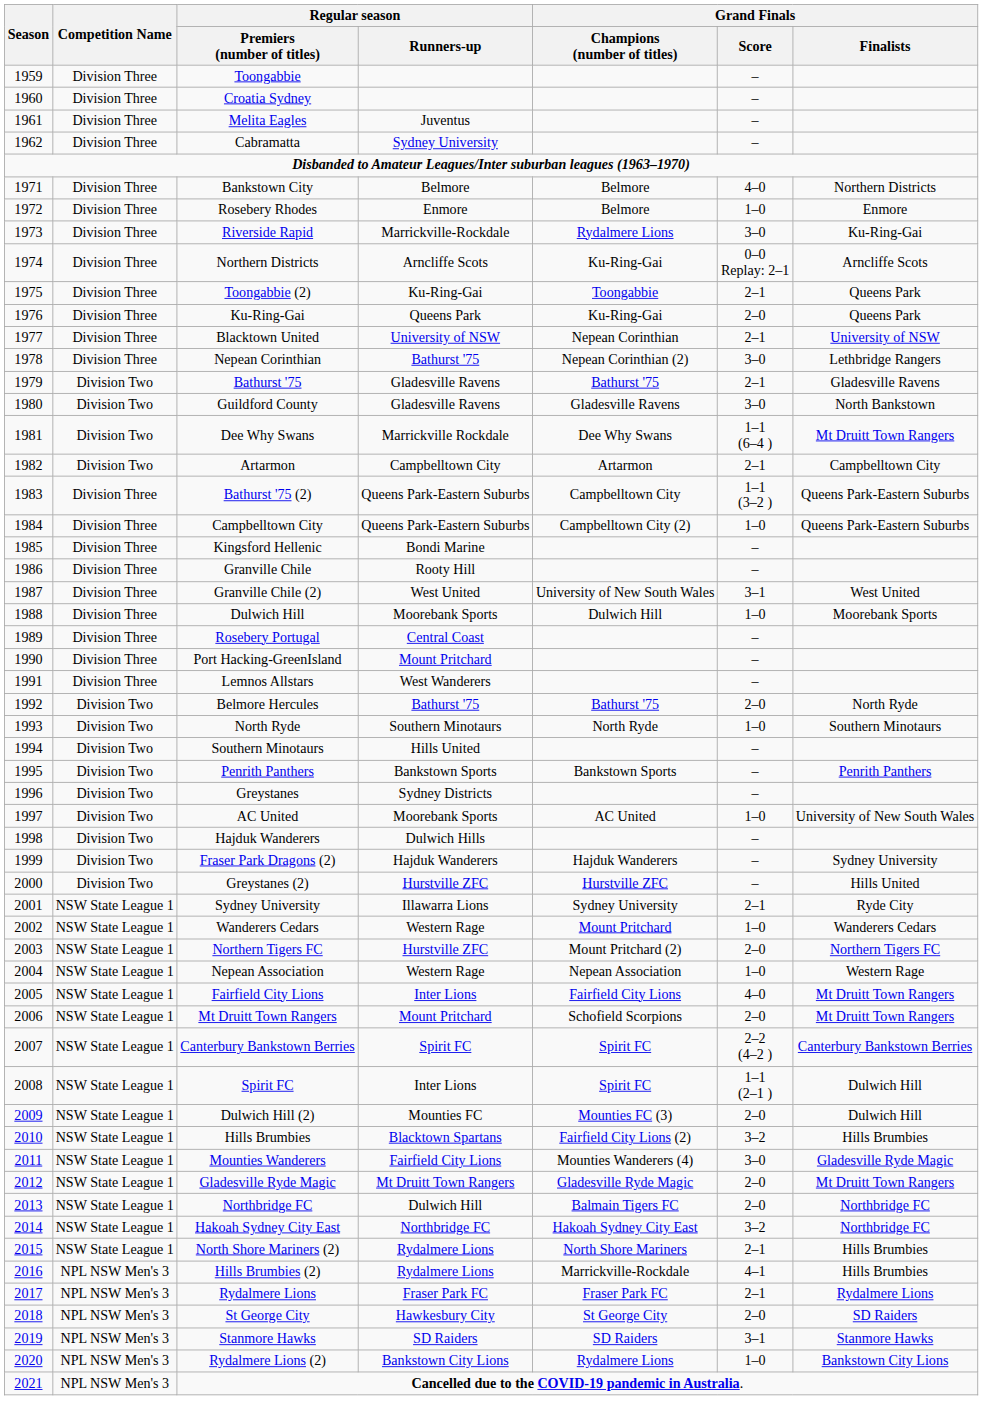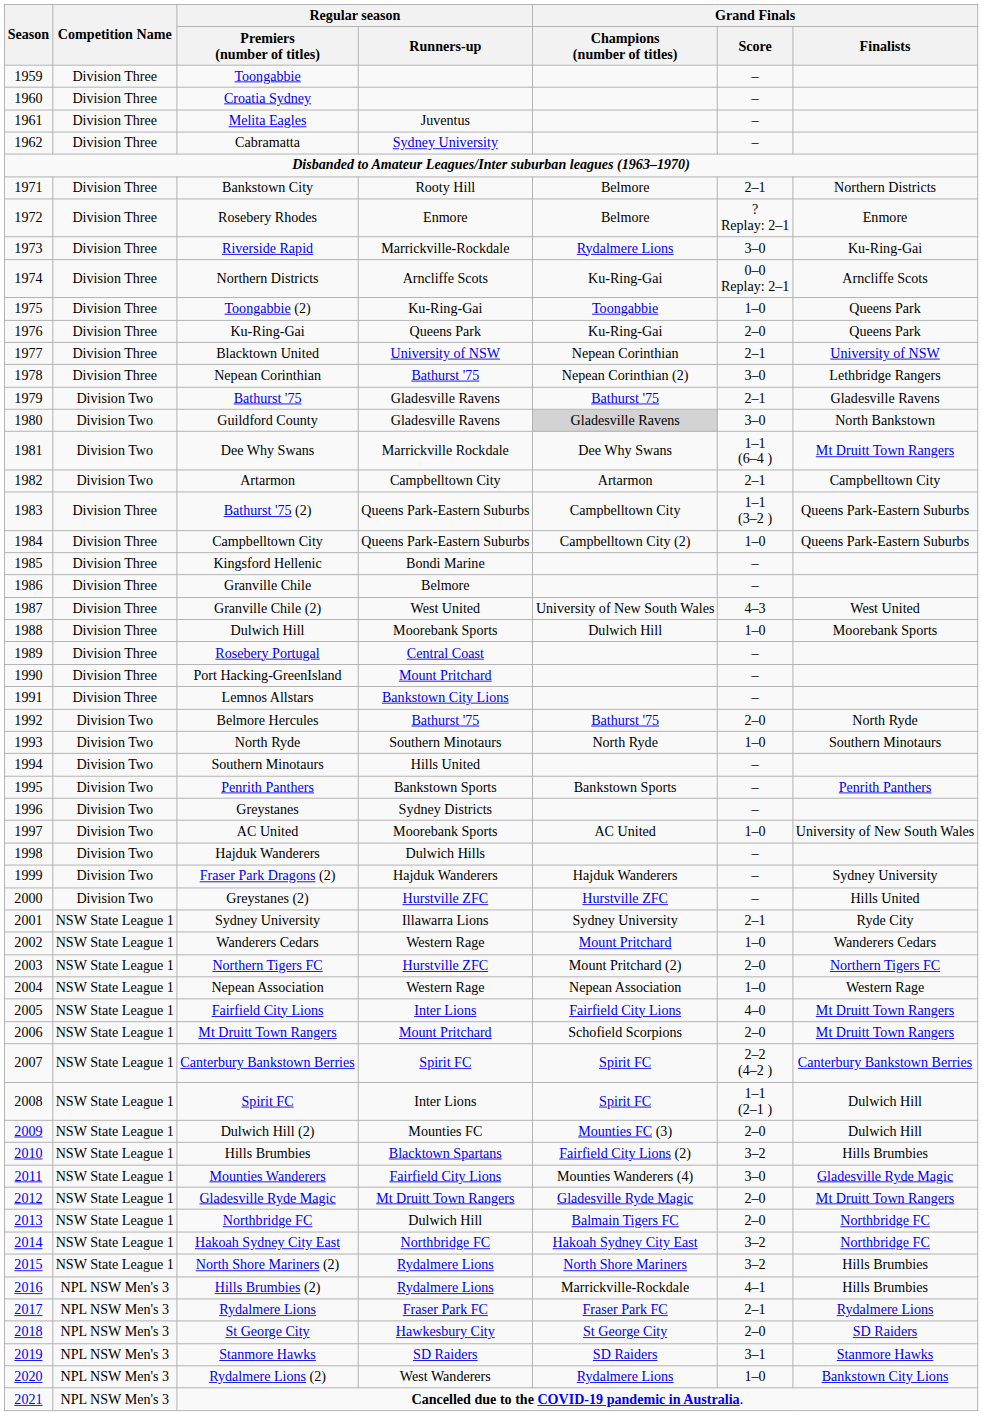 <table class="wikitable" style="text-align:center;">
 <tr>
 <th rowspan=2>Season</th>
 <th rowspan=2>Competition Name</th>
 <th colspan=2>Regular season</th>
 <th colspan=3>Grand Finals</th>
 </tr>
 <tr>
 <th>Premiers<br>(number of titles)</th>
 <th>Runners-up</th>
 <th>Champions<br>(number of titles)</th>
 <th>Score</th>
 <th>Finalists</th>
 </tr>
 <tr>
 <td>1959</td>
 <td>Division Three</td>
 <td><a href='#'>Toongabbie</a></td>
 <td></td>
 <td></td>
 <td>–</td>
 <td></td>
 </tr>
 <tr>
 <td>1960</td>
 <td>Division Three</td>
 <td><a href='#'>Croatia Sydney</a></td>
 <td></td>
 <td></td>
 <td>–</td>
 <td></td>
 </tr>
 <tr>
 <td>1961</td>
 <td>Division Three</td>
 <td><a href='#'>Melita Eagles</a></td>
 <td>Juventus</td>
 <td></td>
 <td>–</td>
 <td></td>
 </tr>
 <tr>
 <td>1962</td>
 <td>Division Three</td>
 <td>Cabramatta</td>
 <td><a href='#'>Sydney University</a></td>
 <td></td>
 <td>–</td>
 <td></td>
 </tr>
 <tr>
 <td colspan=7><strong><em>Disbanded to Amateur Leagues/Inter suburban leagues (1963–1970)</em></strong></td>
 </tr>
 <tr>
 <td>1971</td>
 <td>Division Three</td>
 <td>Bankstown City</td>
+<td>Rooty Hill</td>
 <td>Belmore</td>
-<td>Belmore</td>
-<td>4–0</td>
+<td>2–1</td>
 <td>Northern Districts</td>
 </tr>
 <tr>
 <td>1972</td>
 <td>Division Three</td>
 <td>Rosebery Rhodes</td>
 <td>Enmore</td>
 <td>Belmore</td>
-<td>1–0</td>
+<td>?<br>Replay: 2–1 </td>
 <td>Enmore</td>
 </tr>
 <tr>
 <td>1973</td>
 <td>Division Three</td>
 <td><a href='#'>Riverside Rapid</a></td>
 <td>Marrickville-Rockdale</td>
 <td><a href='#'>Rydalmere Lions</a></td>
 <td>3–0</td>
 <td>Ku-Ring-Gai</td>
 </tr>
 <tr>
 <td>1974</td>
 <td>Division Three</td>
 <td>Northern Districts</td>
 <td>Arncliffe Scots</td>
 <td>Ku-Ring-Gai</td>
 <td>0–0 <br>Replay: 2–1</td>
 <td>Arncliffe Scots</td>
 </tr>
 <tr>
 <td>1975</td>
 <td>Division Three</td>
 <td><a href='#'>Toongabbie</a> (2)</td>
 <td>Ku-Ring-Gai</td>
 <td><a href='#'>Toongabbie</a></td>
-<td>2–1</td>
+<td>1–0</td>
 <td>Queens Park</td>
 </tr>
 <tr>
 <td>1976</td>
 <td>Division Three</td>
 <td>Ku-Ring-Gai</td>
 <td>Queens Park</td>
 <td>Ku-Ring-Gai</td>
 <td>2–0</td>
 <td>Queens Park</td>
 </tr>
 <tr>
 <td>1977</td>
 <td>Division Three</td>
 <td>Blacktown United</td>
 <td><a href='#'>University of NSW</a></td>
 <td>Nepean Corinthian</td>
 <td>2–1</td>
 <td><a href='#'>University of NSW</a></td>
 </tr>
 <tr>
 <td>1978</td>
 <td>Division Three</td>
 <td>Nepean Corinthian</td>
 <td><a href='#'>Bathurst '75</a></td>
 <td>Nepean Corinthian (2)</td>
 <td>3–0</td>
 <td>Lethbridge Rangers</td>
 </tr>
 <tr>
 <td>1979</td>
 <td>Division Two</td>
 <td><a href='#'>Bathurst '75</a></td>
 <td>Gladesville Ravens</td>
 <td><a href='#'>Bathurst '75</a></td>
 <td>2–1</td>
 <td>Gladesville Ravens</td>
 </tr>
 <tr>
 <td>1980</td>
 <td>Division Two</td>
 <td>Guildford County</td>
 <td>Gladesville Ravens</td>
-<td>Gladesville Ravens</td>
+<td style="background: lightgrey;">Gladesville Ravens</td>
 <td>3–0</td>
 <td>North Bankstown</td>
 </tr>
 <tr>
 <td>1981</td>
 <td>Division Two</td>
 <td>Dee Why Swans</td>
 <td>Marrickville Rockdale</td>
 <td>Dee Why Swans</td>
 <td>1–1<br>(6–4 )</td>
 <td><a href='#'>Mt Druitt Town Rangers</a></td>
 </tr>
 <tr>
 <td>1982</td>
 <td>Division Two</td>
 <td>Artarmon</td>
 <td>Campbelltown City</td>
 <td>Artarmon</td>
 <td>2–1</td>
 <td>Campbelltown City</td>
 </tr>
 <tr>
 <td>1983</td>
 <td>Division Three</td>
 <td><a href='#'>Bathurst '75</a> (2)</td>
 <td>Queens Park-Eastern Suburbs</td>
 <td>Campbelltown City</td>
 <td>1–1<br>(3–2 )</td>
 <td>Queens Park-Eastern Suburbs</td>
 </tr>
 <tr>
 <td>1984</td>
 <td>Division Three</td>
 <td>Campbelltown City</td>
 <td>Queens Park-Eastern Suburbs</td>
 <td>Campbelltown City (2)</td>
 <td>1–0</td>
 <td>Queens Park-Eastern Suburbs</td>
 </tr>
 <tr>
 <td>1985</td>
 <td>Division Three</td>
 <td>Kingsford Hellenic</td>
 <td>Bondi Marine</td>
 <td></td>
 <td>–</td>
 <td></td>
 </tr>
 <tr>
 <td>1986</td>
 <td>Division Three</td>
 <td>Granville Chile</td>
-<td>Rooty Hill</td>
+<td>Belmore</td>
 <td></td>
 <td>–</td>
 <td></td>
 </tr>
 <tr>
 <td>1987</td>
 <td>Division Three</td>
 <td>Granville Chile (2)</td>
 <td>West United</td>
 <td>University of New South Wales</td>
-<td>3–1</td>
+<td>4–3 </td>
 <td>West United</td>
 </tr>
 <tr>
 <td>1988</td>
 <td>Division Three</td>
 <td>Dulwich Hill</td>
 <td>Moorebank Sports</td>
 <td>Dulwich Hill</td>
 <td>1–0</td>
 <td>Moorebank Sports</td>
 </tr>
 <tr>
 <td>1989</td>
 <td>Division Three</td>
 <td><a href='#'>Rosebery Portugal</a></td>
 <td><a href='#'>Central Coast</a></td>
 <td></td>
 <td>–</td>
 <td></td>
 </tr>
 <tr>
 <td>1990</td>
 <td>Division Three</td>
 <td>Port Hacking-GreenIsland</td>
 <td><a href='#'>Mount Pritchard</a></td>
 <td></td>
 <td>–</td>
 <td></td>
 </tr>
 <tr>
 <td>1991</td>
 <td>Division Three</td>
 <td>Lemnos Allstars</td>
-<td>West Wanderers</td>
+<td><a href='#'>Bankstown City Lions</a></td>
 <td></td>
 <td>–</td>
 <td></td>
 </tr>
 <tr>
 <td>1992</td>
 <td>Division Two</td>
 <td>Belmore Hercules</td>
 <td><a href='#'>Bathurst '75</a></td>
 <td><a href='#'>Bathurst '75</a></td>
 <td>2–0</td>
 <td>North Ryde</td>
 </tr>
 <tr>
 <td>1993</td>
 <td>Division Two</td>
 <td>North Ryde</td>
 <td>Southern Minotaurs</td>
 <td>North Ryde</td>
 <td>1–0</td>
 <td>Southern Minotaurs</td>
 </tr>
 <tr>
 <td>1994</td>
 <td>Division Two</td>
 <td>Southern Minotaurs</td>
 <td>Hills United</td>
 <td></td>
 <td>–</td>
 <td></td>
 </tr>
 <tr>
 <td>1995</td>
 <td>Division Two</td>
 <td><a href='#'>Penrith Panthers</a></td>
 <td>Bankstown Sports</td>
 <td>Bankstown Sports</td>
 <td>–</td>
 <td><a href='#'>Penrith Panthers</a></td>
 </tr>
 <tr>
 <td>1996</td>
 <td>Division Two</td>
 <td>Greystanes</td>
 <td>Sydney Districts</td>
 <td></td>
 <td>–</td>
 <td></td>
 </tr>
 <tr>
 <td>1997</td>
 <td>Division Two</td>
 <td>AC United</td>
 <td>Moorebank Sports</td>
 <td>AC United</td>
 <td>1–0</td>
 <td>University of New South Wales</td>
 </tr>
 <tr>
 <td>1998</td>
 <td>Division Two</td>
 <td>Hajduk Wanderers</td>
 <td>Dulwich Hills</td>
 <td></td>
 <td>–</td>
 <td></td>
 </tr>
 <tr>
 <td>1999</td>
 <td>Division Two</td>
 <td><a href='#'>Fraser Park Dragons</a> (2)</td>
 <td>Hajduk Wanderers</td>
 <td>Hajduk Wanderers</td>
 <td>–</td>
 <td>Sydney University</td>
 </tr>
 <tr>
 <td>2000</td>
 <td>Division Two</td>
 <td>Greystanes (2)</td>
 <td><a href='#'>Hurstville ZFC</a></td>
 <td><a href='#'>Hurstville ZFC</a></td>
 <td>–</td>
 <td>Hills United</td>
 </tr>
 <tr>
 <td>2001</td>
 <td>NSW State League 1</td>
 <td>Sydney University</td>
 <td>Illawarra Lions</td>
 <td>Sydney University</td>
 <td>2–1</td>
 <td>Ryde City</td>
 </tr>
 <tr>
 <td>2002</td>
 <td>NSW State League 1</td>
 <td>Wanderers Cedars</td>
 <td>Western Rage</td>
 <td><a href='#'>Mount Pritchard</a></td>
 <td>1–0</td>
 <td>Wanderers Cedars</td>
 </tr>
 <tr>
 <td>2003</td>
 <td>NSW State League 1</td>
 <td><a href='#'>Northern Tigers FC</a></td>
 <td><a href='#'>Hurstville ZFC</a></td>
 <td>Mount Pritchard (2)</td>
 <td>2–0</td>
 <td><a href='#'>Northern Tigers FC</a></td>
 </tr>
 <tr>
 <td>2004</td>
 <td>NSW State League 1</td>
 <td>Nepean Association</td>
 <td>Western Rage</td>
 <td>Nepean Association</td>
 <td>1–0</td>
 <td>Western Rage</td>
 </tr>
 <tr>
 <td>2005</td>
 <td>NSW State League 1</td>
 <td><a href='#'>Fairfield City Lions</a></td>
 <td><a href='#'>Inter Lions</a></td>
 <td><a href='#'>Fairfield City Lions</a></td>
 <td>4–0</td>
 <td><a href='#'>Mt Druitt Town Rangers</a></td>
 </tr>
 <tr>
 <td>2006</td>
 <td>NSW State League 1</td>
 <td><a href='#'>Mt Druitt Town Rangers</a></td>
 <td><a href='#'>Mount Pritchard</a></td>
 <td>Schofield Scorpions</td>
 <td>2–0</td>
 <td><a href='#'>Mt Druitt Town Rangers</a></td>
 </tr>
 <tr>
 <td>2007</td>
 <td>NSW State League 1</td>
 <td><a href='#'>Canterbury Bankstown Berries</a></td>
 <td><a href='#'>Spirit FC</a></td>
 <td><a href='#'>Spirit FC</a></td>
 <td>2–2<br>(4–2 )</td>
 <td><a href='#'>Canterbury Bankstown Berries</a></td>
 </tr>
 <tr>
 <td>2008</td>
 <td>NSW State League 1</td>
 <td><a href='#'>Spirit FC</a></td>
 <td>Inter Lions</td>
 <td><a href='#'>Spirit FC</a></td>
 <td>1–1<br>(2–1 )</td>
 <td>Dulwich Hill</td>
 </tr>
 <tr>
 <td><a href='#'>2009</a></td>
 <td>NSW State League 1</td>
 <td>Dulwich Hill (2)</td>
 <td>Mounties FC</td>
 <td><a href='#'>Mounties FC</a> (3)</td>
 <td>2–0</td>
 <td>Dulwich Hill</td>
 </tr>
 <tr>
 <td><a href='#'>2010</a></td>
 <td>NSW State League 1</td>
 <td>Hills Brumbies</td>
 <td><a href='#'>Blacktown Spartans</a></td>
 <td><a href='#'>Fairfield City Lions</a> (2)</td>
 <td>3–2</td>
 <td>Hills Brumbies</td>
 </tr>
 <tr>
 <td><a href='#'>2011</a></td>
 <td>NSW State League 1</td>
 <td><a href='#'>Mounties Wanderers</a></td>
 <td><a href='#'>Fairfield City Lions</a></td>
 <td>Mounties Wanderers (4)</td>
 <td>3–0</td>
 <td><a href='#'>Gladesville Ryde Magic</a></td>
 </tr>
 <tr>
 <td><a href='#'>2012</a></td>
 <td>NSW State League 1</td>
 <td><a href='#'>Gladesville Ryde Magic</a></td>
 <td><a href='#'>Mt Druitt Town Rangers</a></td>
 <td><a href='#'>Gladesville Ryde Magic</a></td>
 <td>2–0</td>
 <td><a href='#'>Mt Druitt Town Rangers</a></td>
 </tr>
 <tr>
 <td><a href='#'>2013</a></td>
 <td>NSW State League 1</td>
 <td><a href='#'>Northbridge FC</a></td>
 <td>Dulwich Hill</td>
 <td><a href='#'>Balmain Tigers FC</a></td>
 <td>2–0 </td>
 <td><a href='#'>Northbridge FC</a></td>
 </tr>
 <tr>
 <td><a href='#'>2014</a></td>
 <td>NSW State League 1</td>
 <td><a href='#'>Hakoah Sydney City East</a></td>
 <td><a href='#'>Northbridge FC</a></td>
 <td><a href='#'>Hakoah Sydney City East</a></td>
 <td>3–2 </td>
 <td><a href='#'>Northbridge FC</a></td>
 </tr>
 <tr>
 <td><a href='#'>2015</a></td>
 <td>NSW State League 1</td>
 <td><a href='#'>North Shore Mariners</a> (2)</td>
 <td><a href='#'>Rydalmere Lions</a></td>
 <td><a href='#'>North Shore Mariners</a></td>
-<td>2–1</td>
+<td>3–2</td>
 <td>Hills Brumbies</td>
 </tr>
 <tr>
 <td><a href='#'>2016</a></td>
 <td>NPL NSW Men's 3</td>
 <td><a href='#'>Hills Brumbies</a> (2)</td>
 <td><a href='#'>Rydalmere Lions</a></td>
 <td>Marrickville-Rockdale</td>
 <td>4–1</td>
 <td>Hills Brumbies</td>
 </tr>
 <tr>
 <td><a href='#'>2017</a></td>
 <td>NPL NSW Men's 3</td>
 <td><a href='#'>Rydalmere Lions</a></td>
 <td><a href='#'>Fraser Park FC</a></td>
 <td><a href='#'>Fraser Park FC</a></td>
 <td>2–1 </td>
 <td><a href='#'>Rydalmere Lions</a></td>
 </tr>
 <tr>
 <td><a href='#'>2018</a></td>
 <td>NPL NSW Men's 3</td>
 <td><a href='#'>St George City</a></td>
 <td><a href='#'>Hawkesbury City</a></td>
 <td><a href='#'>St George City</a></td>
 <td>2–0</td>
 <td><a href='#'>SD Raiders</a></td>
 </tr>
 <tr>
 <td><a href='#'>2019</a></td>
 <td>NPL NSW Men's 3</td>
 <td><a href='#'>Stanmore Hawks</a></td>
 <td><a href='#'>SD Raiders</a></td>
 <td><a href='#'>SD Raiders</a></td>
 <td>3–1</td>
 <td><a href='#'>Stanmore Hawks</a></td>
 </tr>
 <tr>
 <td><a href='#'>2020</a></td>
 <td>NPL NSW Men's 3</td>
 <td><a href='#'>Rydalmere Lions</a> (2)</td>
-<td><a href='#'>Bankstown City Lions</a></td>
+<td>West Wanderers</td>
 <td><a href='#'>Rydalmere Lions</a></td>
 <td>1–0</td>
 <td><a href='#'>Bankstown City Lions</a></td>
 </tr>
 <tr>
 <td><a href='#'>2021</a></td>
 <td>NPL NSW Men's 3</td>
 <td colspan=6><strong>Cancelled due to the <a href='#'>COVID-19 pandemic in Australia</a></strong>.</td>
 </tr>
 </table>
